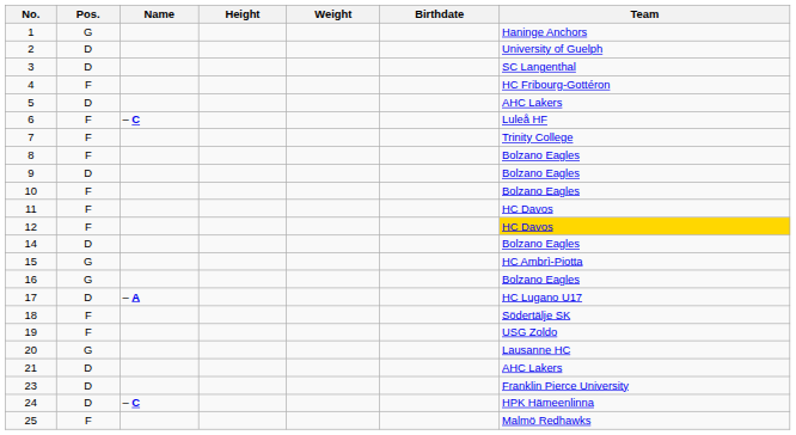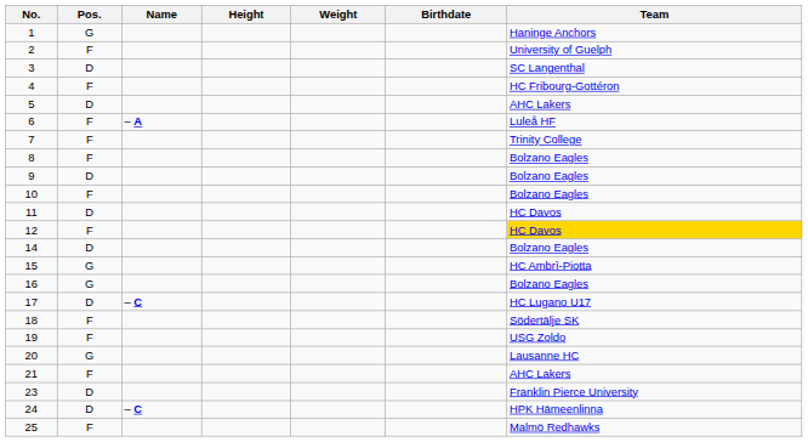 <table class="wikitable sortable" width="80%" style="font-size: 90%; text-align: center;">
 <tr>
 <th>No.</th>
 <th>Pos.</th>
 <th>Name</th>
 <th>Height</th>
 <th>Weight</th>
 <th>Birthdate</th>
 <th>Team</th>
 </tr>
 <tr>
 <td>1</td>
 <td>G</td>
 <td align=left></td>
 <td></td>
 <td></td>
 <td></td>
 <td align=left> <a href='#'>Haninge Anchors</a></td>
 </tr>
 <tr>
 <td>2</td>
-<td>D</td>
+<td>F</td>
 <td align=left></td>
 <td></td>
 <td></td>
 <td></td>
 <td align=left> <a href='#'>University of Guelph</a></td>
 </tr>
 <tr>
 <td>3</td>
 <td>D</td>
 <td align=left></td>
 <td></td>
 <td></td>
 <td></td>
 <td align=left> <a href='#'>SC Langenthal</a></td>
 </tr>
 <tr>
 <td>4</td>
 <td>F</td>
 <td align=left></td>
 <td></td>
 <td></td>
 <td></td>
 <td align=left> <a href='#'>HC Fribourg-Gottéron</a></td>
 </tr>
 <tr>
 <td>5</td>
 <td>D</td>
 <td align=left></td>
 <td></td>
 <td></td>
 <td></td>
 <td align=left> <a href='#'>AHC Lakers</a></td>
 </tr>
 <tr>
 <td>6</td>
 <td>F</td>
-<td align=left> – <a href='#'><strong>C</strong></a></td>
+<td align=left> – <a href='#'><strong>A</strong></a></td>
 <td></td>
 <td></td>
 <td></td>
 <td align=left> <a href='#'>Luleå HF</a></td>
 </tr>
 <tr>
 <td>7</td>
 <td>F</td>
 <td align=left></td>
 <td></td>
 <td></td>
 <td></td>
 <td align=left> <a href='#'>Trinity College</a></td>
 </tr>
 <tr>
 <td>8</td>
 <td>F</td>
 <td align=left></td>
 <td></td>
 <td></td>
 <td></td>
 <td align=left> <a href='#'>Bolzano Eagles</a></td>
 </tr>
 <tr>
 <td>9</td>
 <td>D</td>
 <td align=left></td>
 <td></td>
 <td></td>
 <td></td>
 <td align=left> <a href='#'>Bolzano Eagles</a></td>
 </tr>
 <tr>
 <td>10</td>
 <td>F</td>
 <td align=left></td>
 <td></td>
 <td></td>
 <td></td>
 <td align=left> <a href='#'>Bolzano Eagles</a></td>
 </tr>
 <tr>
 <td>11</td>
-<td>F</td>
+<td>D</td>
 <td align=left></td>
 <td></td>
 <td></td>
 <td></td>
 <td align=left> <a href='#'>HC Davos</a></td>
 </tr>
 <tr>
 <td>12</td>
 <td>F</td>
 <td align=left></td>
 <td></td>
 <td></td>
 <td></td>
 <td align=left style="background: gold;"> <a href='#'>HC Davos</a></td>
 </tr>
 <tr>
 <td>14</td>
 <td>D</td>
 <td align=left></td>
 <td></td>
 <td></td>
 <td></td>
 <td align=left> <a href='#'>Bolzano Eagles</a></td>
 </tr>
 <tr>
 <td>15</td>
 <td>G</td>
 <td align=left></td>
 <td></td>
 <td></td>
 <td></td>
 <td align=left> <a href='#'>HC Ambrì-Piotta</a></td>
 </tr>
 <tr>
 <td>16</td>
 <td>G</td>
 <td align=left></td>
 <td></td>
 <td></td>
 <td></td>
 <td align=left> <a href='#'>Bolzano Eagles</a></td>
 </tr>
 <tr>
 <td>17</td>
 <td>D</td>
-<td align=left> – <a href='#'><strong>A</strong></a></td>
+<td align=left> – <a href='#'><strong>C</strong></a></td>
 <td></td>
 <td></td>
 <td></td>
 <td align=left> <a href='#'>HC Lugano U17</a></td>
 </tr>
 <tr>
 <td>18</td>
 <td>F</td>
 <td align=left></td>
 <td></td>
 <td></td>
 <td></td>
 <td align=left> <a href='#'>Södertälje SK</a></td>
 </tr>
 <tr>
 <td>19</td>
 <td>F</td>
 <td align=left></td>
 <td></td>
 <td></td>
 <td></td>
 <td align=left> <a href='#'>USG Zoldo</a></td>
 </tr>
 <tr>
 <td>20</td>
 <td>G</td>
 <td align=left></td>
 <td></td>
 <td></td>
 <td></td>
 <td align=left> <a href='#'>Lausanne HC</a></td>
 </tr>
 <tr>
 <td>21</td>
-<td>D</td>
+<td>F</td>
 <td align=left></td>
 <td></td>
 <td></td>
 <td></td>
 <td align=left> <a href='#'>AHC Lakers</a></td>
 </tr>
 <tr>
 <td>23</td>
 <td>D</td>
 <td align=left></td>
 <td></td>
 <td></td>
 <td></td>
 <td align=left> <a href='#'>Franklin Pierce University</a></td>
 </tr>
 <tr>
 <td>24</td>
 <td>D</td>
 <td align=left> – <a href='#'><strong>C</strong></a></td>
 <td></td>
 <td></td>
 <td></td>
 <td align=left> <a href='#'>HPK Hämeenlinna</a></td>
 </tr>
 <tr>
 <td>25</td>
 <td>F</td>
 <td align=left></td>
 <td></td>
 <td></td>
 <td></td>
 <td align=left> <a href='#'>Malmö Redhawks</a></td>
 </tr>
 </table>
